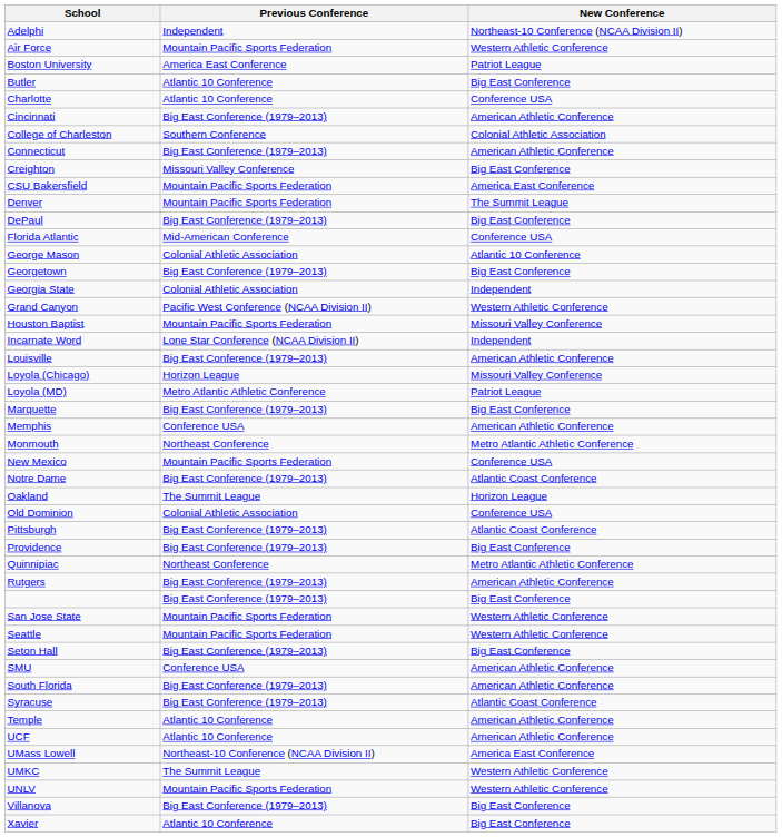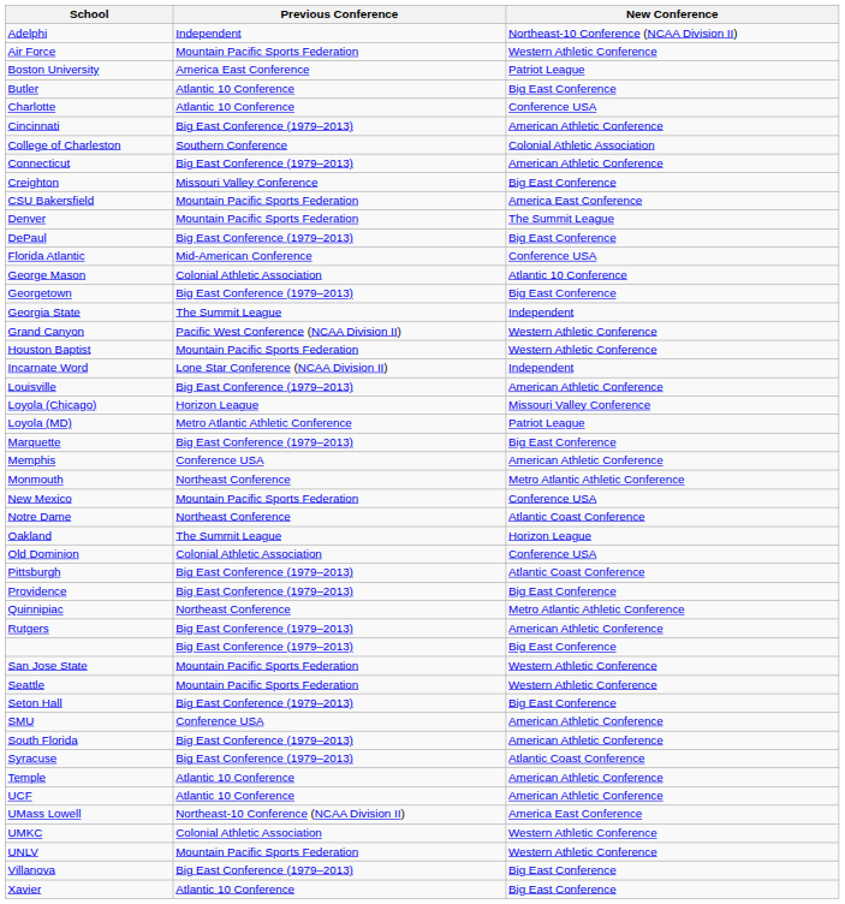 <table class="wikitable sortable" style="width:90%; text-align:center; font-size:100%; text-align:left;">
 <tr>
 <th>School</th>
 <th>Previous Conference</th>
 <th>New Conference</th>
 </tr>
 <tr>
 <td><a href='#'>Adelphi</a></td>
 <td><a href='#'>Independent</a></td>
 <td><a href='#'>Northeast-10 Conference</a> (<a href='#'>NCAA Division II</a>)</td>
 </tr>
 <tr>
 <td><a href='#'>Air Force</a></td>
 <td><a href='#'>Mountain Pacific Sports Federation</a></td>
 <td><a href='#'>Western Athletic Conference</a></td>
 </tr>
 <tr>
 <td><a href='#'>Boston University</a></td>
 <td><a href='#'>America East Conference</a></td>
 <td><a href='#'>Patriot League</a></td>
 </tr>
 <tr>
 <td><a href='#'>Butler</a></td>
 <td><a href='#'>Atlantic 10 Conference</a></td>
 <td><a href='#'>Big East Conference</a></td>
 </tr>
 <tr>
 <td><a href='#'>Charlotte</a></td>
 <td><a href='#'>Atlantic 10 Conference</a></td>
 <td><a href='#'>Conference USA</a></td>
 </tr>
 <tr>
 <td><a href='#'>Cincinnati</a></td>
 <td><a href='#'>Big East Conference (1979–2013)</a></td>
 <td><a href='#'>American Athletic Conference</a></td>
 </tr>
 <tr>
 <td><a href='#'>College of Charleston</a></td>
 <td><a href='#'>Southern Conference</a></td>
 <td><a href='#'>Colonial Athletic Association</a></td>
 </tr>
 <tr>
 <td><a href='#'>Connecticut</a></td>
 <td><a href='#'>Big East Conference (1979–2013)</a></td>
 <td><a href='#'>American Athletic Conference</a></td>
 </tr>
 <tr>
 <td><a href='#'>Creighton</a></td>
 <td><a href='#'>Missouri Valley Conference</a></td>
 <td><a href='#'>Big East Conference</a></td>
 </tr>
 <tr>
 <td><a href='#'>CSU Bakersfield</a></td>
 <td><a href='#'>Mountain Pacific Sports Federation</a></td>
 <td><a href='#'>America East Conference</a></td>
 </tr>
 <tr>
 <td><a href='#'>Denver</a></td>
 <td><a href='#'>Mountain Pacific Sports Federation</a></td>
 <td><a href='#'>The Summit League</a></td>
 </tr>
 <tr>
 <td><a href='#'>DePaul</a></td>
 <td><a href='#'>Big East Conference (1979–2013)</a></td>
 <td><a href='#'>Big East Conference</a></td>
 </tr>
 <tr>
 <td><a href='#'>Florida Atlantic</a></td>
 <td><a href='#'>Mid-American Conference</a></td>
 <td><a href='#'>Conference USA</a></td>
 </tr>
 <tr>
 <td><a href='#'>George Mason</a></td>
 <td><a href='#'>Colonial Athletic Association</a></td>
 <td><a href='#'>Atlantic 10 Conference</a></td>
 </tr>
 <tr>
 <td><a href='#'>Georgetown</a></td>
 <td><a href='#'>Big East Conference (1979–2013)</a></td>
 <td><a href='#'>Big East Conference</a></td>
 </tr>
 <tr>
 <td><a href='#'>Georgia State</a></td>
-<td><a href='#'>Colonial Athletic Association</a></td>
+<td><a href='#'>The Summit League</a></td>
 <td><a href='#'>Independent</a></td>
 </tr>
 <tr>
 <td><a href='#'>Grand Canyon</a></td>
 <td><a href='#'>Pacific West Conference</a> (<a href='#'>NCAA Division II</a>)</td>
 <td><a href='#'>Western Athletic Conference</a></td>
 </tr>
 <tr>
 <td><a href='#'>Houston Baptist</a></td>
 <td><a href='#'>Mountain Pacific Sports Federation</a></td>
-<td><a href='#'>Missouri Valley Conference</a></td>
+<td><a href='#'>Western Athletic Conference</a></td>
 </tr>
 <tr>
 <td><a href='#'>Incarnate Word</a></td>
 <td><a href='#'>Lone Star Conference</a> (<a href='#'>NCAA Division II</a>)</td>
 <td><a href='#'>Independent</a></td>
 </tr>
 <tr>
 <td><a href='#'>Louisville</a></td>
 <td><a href='#'>Big East Conference (1979–2013)</a></td>
 <td><a href='#'>American Athletic Conference</a></td>
 </tr>
 <tr>
 <td><a href='#'>Loyola (Chicago)</a></td>
 <td><a href='#'>Horizon League</a></td>
 <td><a href='#'>Missouri Valley Conference</a></td>
 </tr>
 <tr>
 <td><a href='#'>Loyola (MD)</a></td>
 <td><a href='#'>Metro Atlantic Athletic Conference</a></td>
 <td><a href='#'>Patriot League</a></td>
 </tr>
 <tr>
 <td><a href='#'>Marquette</a></td>
 <td><a href='#'>Big East Conference (1979–2013)</a></td>
 <td><a href='#'>Big East Conference</a></td>
 </tr>
 <tr>
 <td><a href='#'>Memphis</a></td>
 <td><a href='#'>Conference USA</a></td>
 <td><a href='#'>American Athletic Conference</a></td>
 </tr>
 <tr>
 <td><a href='#'>Monmouth</a></td>
 <td><a href='#'>Northeast Conference</a></td>
 <td><a href='#'>Metro Atlantic Athletic Conference</a></td>
 </tr>
 <tr>
 <td><a href='#'>New Mexico</a></td>
 <td><a href='#'>Mountain Pacific Sports Federation</a></td>
 <td><a href='#'>Conference USA</a></td>
 </tr>
 <tr>
 <td><a href='#'>Notre Dame</a></td>
-<td><a href='#'>Big East Conference (1979–2013)</a></td>
+<td><a href='#'>Northeast Conference</a></td>
 <td><a href='#'>Atlantic Coast Conference</a></td>
 </tr>
 <tr>
 <td><a href='#'>Oakland</a></td>
 <td><a href='#'>The Summit League</a></td>
 <td><a href='#'>Horizon League</a></td>
 </tr>
 <tr>
 <td><a href='#'>Old Dominion</a></td>
 <td><a href='#'>Colonial Athletic Association</a></td>
 <td><a href='#'>Conference USA</a></td>
 </tr>
 <tr>
 <td><a href='#'>Pittsburgh</a></td>
 <td><a href='#'>Big East Conference (1979–2013)</a></td>
 <td><a href='#'>Atlantic Coast Conference</a></td>
 </tr>
 <tr>
 <td><a href='#'>Providence</a></td>
 <td><a href='#'>Big East Conference (1979–2013)</a></td>
 <td><a href='#'>Big East Conference</a></td>
 </tr>
 <tr>
 <td><a href='#'>Quinnipiac</a></td>
 <td><a href='#'>Northeast Conference</a></td>
 <td><a href='#'>Metro Atlantic Athletic Conference</a></td>
 </tr>
 <tr>
 <td><a href='#'>Rutgers</a></td>
 <td><a href='#'>Big East Conference (1979–2013)</a></td>
 <td><a href='#'>American Athletic Conference</a></td>
 </tr>
 <tr>
 <td></td>
 <td><a href='#'>Big East Conference (1979–2013)</a></td>
 <td><a href='#'>Big East Conference</a></td>
 </tr>
 <tr>
 <td><a href='#'>San Jose State</a></td>
 <td><a href='#'>Mountain Pacific Sports Federation</a></td>
 <td><a href='#'>Western Athletic Conference</a></td>
 </tr>
 <tr>
 <td><a href='#'>Seattle</a></td>
 <td><a href='#'>Mountain Pacific Sports Federation</a></td>
 <td><a href='#'>Western Athletic Conference</a></td>
 </tr>
 <tr>
 <td><a href='#'>Seton Hall</a></td>
 <td><a href='#'>Big East Conference (1979–2013)</a></td>
 <td><a href='#'>Big East Conference</a></td>
 </tr>
 <tr>
 <td><a href='#'>SMU</a></td>
 <td><a href='#'>Conference USA</a></td>
 <td><a href='#'>American Athletic Conference</a></td>
 </tr>
 <tr>
 <td><a href='#'>South Florida</a></td>
 <td><a href='#'>Big East Conference (1979–2013)</a></td>
 <td><a href='#'>American Athletic Conference</a></td>
 </tr>
 <tr>
 <td><a href='#'>Syracuse</a></td>
 <td><a href='#'>Big East Conference (1979–2013)</a></td>
 <td><a href='#'>Atlantic Coast Conference</a></td>
 </tr>
 <tr>
 <td><a href='#'>Temple</a></td>
 <td><a href='#'>Atlantic 10 Conference</a></td>
 <td><a href='#'>American Athletic Conference</a></td>
 </tr>
 <tr>
 <td><a href='#'>UCF</a></td>
 <td><a href='#'>Atlantic 10 Conference</a></td>
 <td><a href='#'>American Athletic Conference</a></td>
 </tr>
 <tr>
 <td><a href='#'>UMass Lowell</a></td>
 <td><a href='#'>Northeast-10 Conference</a> (<a href='#'>NCAA Division II</a>)</td>
 <td><a href='#'>America East Conference</a></td>
 </tr>
 <tr>
 <td><a href='#'>UMKC</a></td>
-<td><a href='#'>The Summit League</a></td>
+<td><a href='#'>Colonial Athletic Association</a></td>
 <td><a href='#'>Western Athletic Conference</a></td>
 </tr>
 <tr>
 <td><a href='#'>UNLV</a></td>
 <td><a href='#'>Mountain Pacific Sports Federation</a></td>
 <td><a href='#'>Western Athletic Conference</a></td>
 </tr>
 <tr>
 <td><a href='#'>Villanova</a></td>
 <td><a href='#'>Big East Conference (1979–2013)</a></td>
 <td><a href='#'>Big East Conference</a></td>
 </tr>
 <tr>
 <td><a href='#'>Xavier</a></td>
 <td><a href='#'>Atlantic 10 Conference</a></td>
 <td><a href='#'>Big East Conference</a></td>
 </tr>
 </table>
